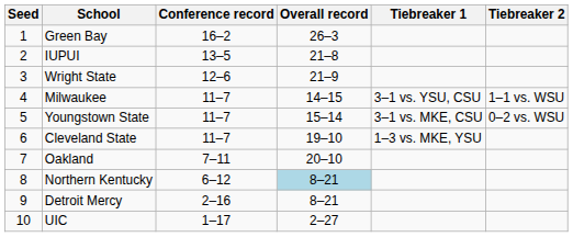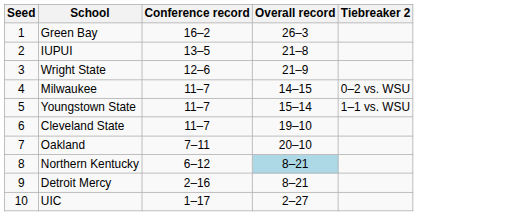 <table class="wikitable" style="white-space:nowrap;">
 <tr>
 <th>Seed</th>
 <th>School</th>
 <th>Conference record</th>
 <th>Overall record</th>
-<th>Tiebreaker 1</th>
 <th>Tiebreaker 2</th>
 </tr>
 <tr>
 <td align=center>1</td>
 <td>Green Bay</td>
 <td align=center>16–2</td>
 <td align=center>26–3</td>
 <td></td>
-<td></td>
 </tr>
 <tr>
 <td align=center>2</td>
 <td>IUPUI</td>
 <td align=center>13–5</td>
 <td align=center>21–8</td>
-<td></td>
 <td></td>
 </tr>
 <tr>
 <td align=center>3</td>
 <td>Wright State</td>
 <td align=center>12–6</td>
 <td align=center>21–9</td>
 <td></td>
-<td></td>
 </tr>
 <tr>
 <td align=center>4</td>
 <td>Milwaukee</td>
 <td align=center>11–7</td>
 <td align=center>14–15</td>
-<td>3–1 vs. YSU, CSU</td>
-<td>1–1 vs. WSU</td>
+<td>0–2 vs. WSU</td>
 </tr>
 <tr>
 <td align=center>5</td>
 <td>Youngstown State</td>
 <td align=center>11–7</td>
 <td align=center>15–14</td>
-<td>3–1 vs. MKE, CSU</td>
-<td>0–2 vs. WSU</td>
+<td>1–1 vs. WSU</td>
 </tr>
 <tr>
 <td align=center>6</td>
 <td>Cleveland State</td>
 <td align=center>11–7</td>
 <td align=center>19–10</td>
-<td>1–3 vs. MKE, YSU</td>
 <td></td>
 </tr>
 <tr>
 <td align=center>7</td>
 <td>Oakland</td>
 <td align=center>7–11</td>
 <td align=center>20–10</td>
 <td></td>
-<td></td>
 </tr>
 <tr>
 <td align=center>8</td>
 <td>Northern Kentucky</td>
 <td align=center>6–12</td>
 <td align=center style="background: lightblue;">8–21</td>
-<td></td>
 <td></td>
 </tr>
 <tr>
 <td align=center>9</td>
 <td>Detroit Mercy</td>
 <td align=center>2–16</td>
 <td align=center>8–21</td>
 <td></td>
-<td></td>
 </tr>
 <tr>
 <td align=center>10</td>
 <td>UIC</td>
 <td align=center>1–17</td>
 <td align=center>2–27</td>
 <td></td>
-<td></td>
 </tr>
 </table>
